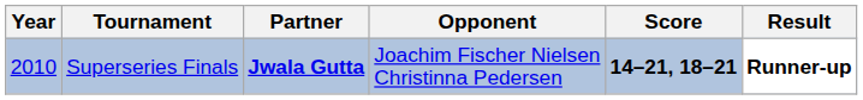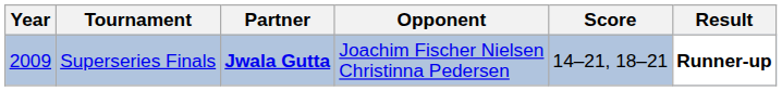 <table class="sortable wikitable" style="font-size: 90%;">
 <tr>
 <th>Year</th>
 <th>Tournament</th>
 <th>Partner</th>
 <th>Opponent</th>
 <th>Score</th>
 <th>Result</th>
 </tr>
 <tr style="background:#B0C4DE">
-<td align="center"><a href='#'>2010</a></td>
+<td align="center"><a href='#'>2009</a></td>
 <td align="left"><a href='#'>Superseries Finals</a></td>
 <td align="left"><strong> <a href='#'>Jwala Gutta</a></strong></td>
 <td align="left"> <a href='#'>Joachim Fischer Nielsen</a> <br>  <a href='#'>Christinna Pedersen</a></td>
-<td align="left"><strong>14–21, 18–21</strong></td>
+<td align="left">14–21, 18–21</td>
 <td style="text-align:left; background:white"> <strong>Runner-up</strong></td>
 </tr>
 </table>
